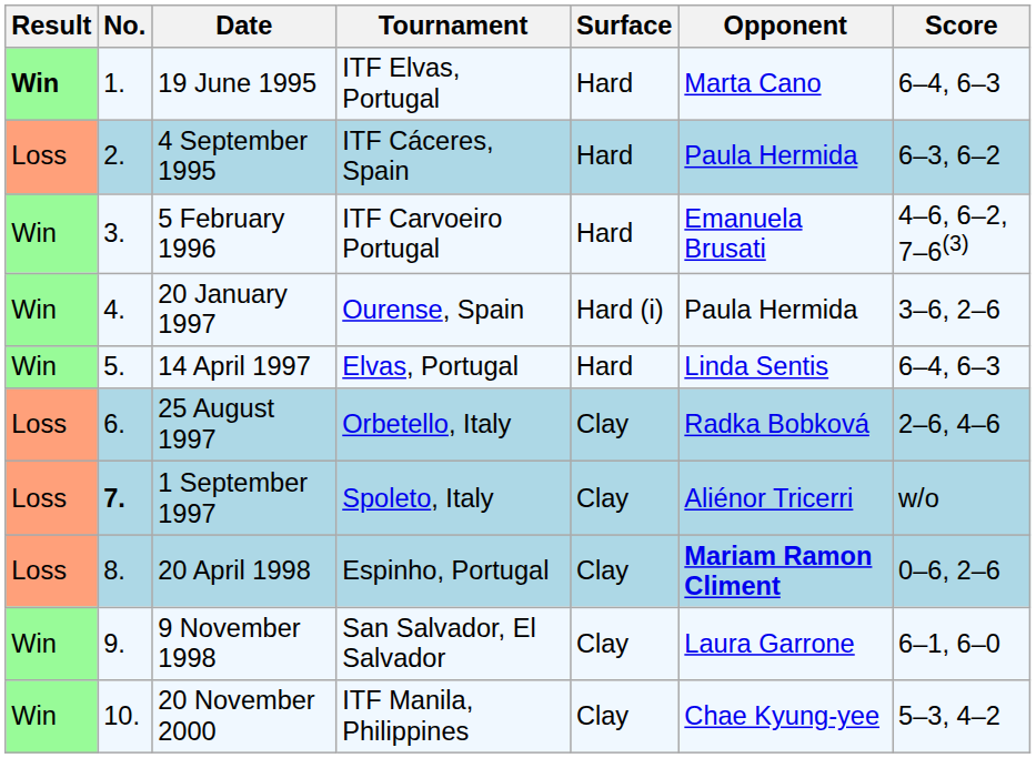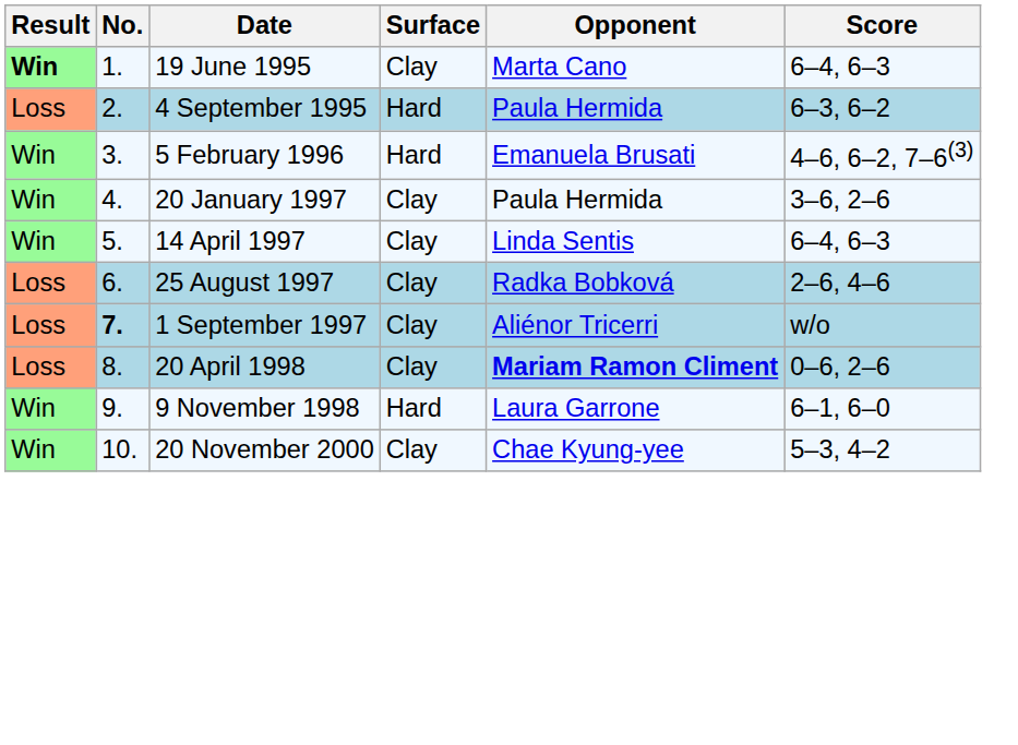 <table class="sortable wikitable" style="font-size:97%;">
 <tr>
 <th>Result</th>
 <th>No.</th>
 <th>Date</th>
-<th>Tournament</th>
 <th>Surface</th>
 <th>Opponent</th>
 <th class="unsortable">Score</th>
 </tr>
 <tr bgcolor="#f0f8ff">
 <td style="background:#98fb98;"><strong>Win</strong></td>
 <td>1.</td>
 <td>19 June 1995</td>
-<td>ITF Elvas, Portugal</td>
-<td>Hard</td>
+<td>Clay</td>
 <td> <a href='#'>Marta Cano</a></td>
 <td>6–4, 6–3</td>
 </tr>
 <tr bgcolor="lightblue">
 <td style="background:#ffa07a;">Loss</td>
 <td>2.</td>
 <td>4 September 1995</td>
-<td>ITF Cáceres, Spain</td>
 <td>Hard</td>
 <td> <a href='#'>Paula Hermida</a></td>
 <td>6–3, 6–2</td>
 </tr>
 <tr bgcolor="#f0f8ff">
 <td style="background:#98fb98;">Win</td>
 <td>3.</td>
 <td>5 February 1996</td>
-<td>ITF Carvoeiro Portugal</td>
 <td>Hard</td>
 <td> <a href='#'>Emanuela Brusati</a></td>
 <td>4–6, 6–2, 7–6<sup>(3)</sup></td>
 </tr>
 <tr bgcolor="#f0f8ff">
 <td style="background:#98fb98;">Win</td>
 <td>4.</td>
 <td>20 January 1997</td>
-<td><a href='#'>Ourense</a>, Spain</td>
-<td>Hard (i)</td>
+<td>Clay</td>
 <td> Paula Hermida</td>
 <td>3–6, 2–6</td>
 </tr>
 <tr bgcolor="#f0f8ff">
 <td style="background:#98fb98;">Win</td>
 <td>5.</td>
 <td>14 April 1997</td>
-<td><a href='#'>Elvas</a>, Portugal</td>
-<td>Hard</td>
+<td>Clay</td>
 <td> <a href='#'>Linda Sentis</a></td>
 <td>6–4, 6–3</td>
 </tr>
 <tr bgcolor="lightblue">
 <td style="background:#ffa07a;">Loss</td>
 <td>6.</td>
 <td>25 August 1997</td>
-<td><a href='#'>Orbetello</a>, Italy</td>
 <td>Clay</td>
 <td> <a href='#'>Radka Bobková</a></td>
 <td>2–6, 4–6</td>
 </tr>
 <tr bgcolor="lightblue">
 <td style="background:#ffa07a;">Loss</td>
 <td><strong>7.</strong></td>
 <td>1 September 1997</td>
-<td><a href='#'>Spoleto</a>, Italy</td>
 <td>Clay</td>
 <td> <a href='#'>Aliénor Tricerri</a></td>
 <td>w/o</td>
 </tr>
 <tr bgcolor="lightblue">
 <td style="background:#ffa07a;">Loss</td>
 <td>8.</td>
 <td>20 April 1998</td>
-<td>Espinho, Portugal</td>
 <td>Clay</td>
 <td><strong> <a href='#'>Mariam Ramon Climent</a></strong></td>
 <td>0–6, 2–6</td>
 </tr>
 <tr style="background:#f0f8ff;">
 <td style="background:#98fb98;">Win</td>
 <td>9.</td>
 <td>9 November 1998</td>
-<td>San Salvador, El Salvador</td>
-<td>Clay</td>
+<td>Hard</td>
 <td> <a href='#'>Laura Garrone</a></td>
 <td>6–1, 6–0</td>
 </tr>
 <tr style="background:#f0f8ff;">
 <td style="background:#98fb98;">Win</td>
 <td>10.</td>
 <td>20 November 2000</td>
-<td>ITF Manila, Philippines</td>
 <td>Clay</td>
 <td> <a href='#'>Chae Kyung-yee</a></td>
 <td>5–3, 4–2</td>
 </tr>
 </table>
